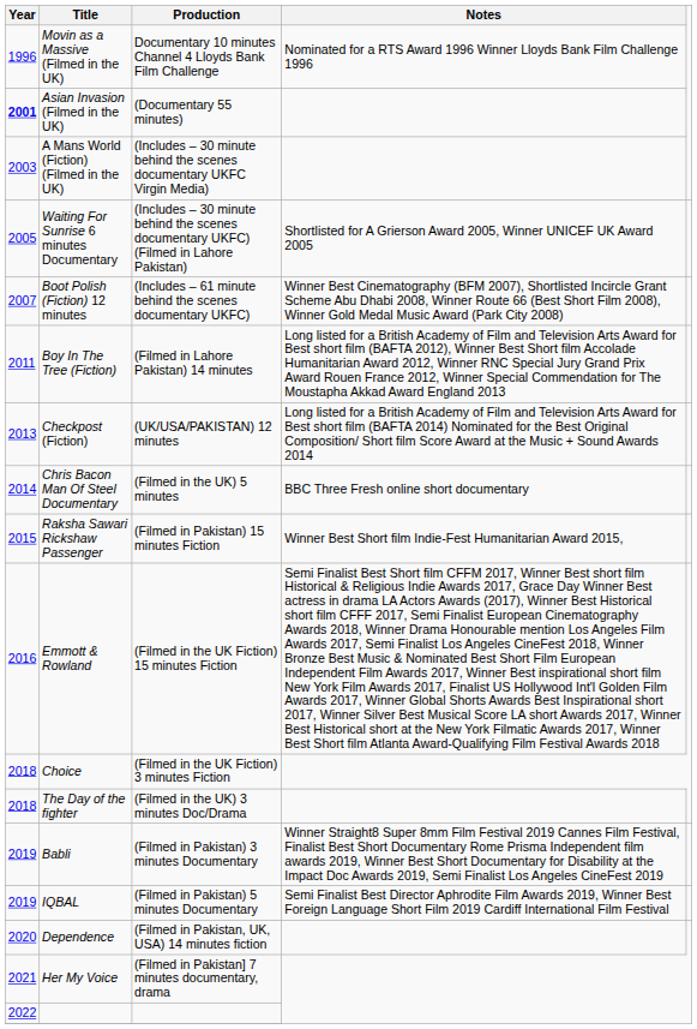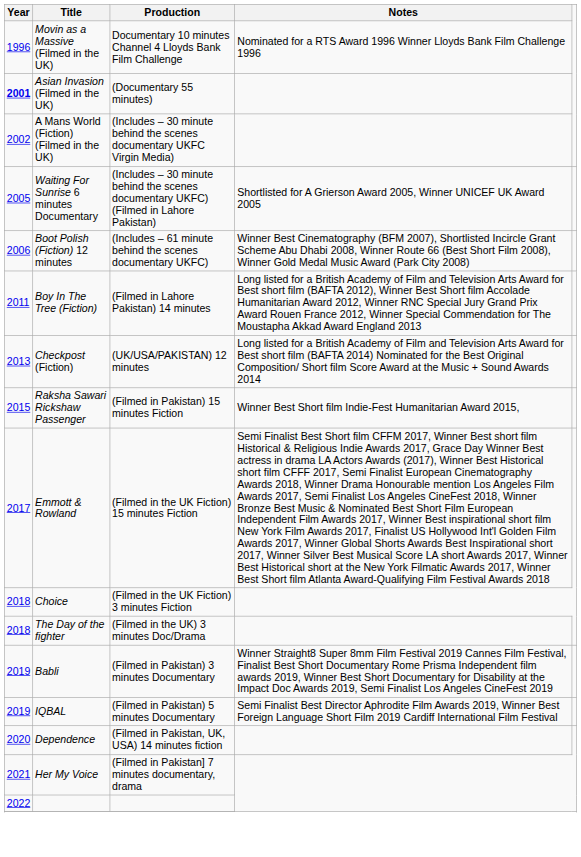 <table class="wikitable sortable">
 <tr>
 <th>Year</th>
 <th>Title</th>
 <th>Production</th>
 <th class="unsortable">Notes</th>
 </tr>
 <tr>
 <td><a href='#'>1996</a></td>
 <td><em>Movin as a Massive</em> (Filmed in the UK)</td>
 <td>Documentary 10 minutes Channel 4 Lloyds Bank Film Challenge</td>
 <td>Nominated for a RTS Award 1996 Winner Lloyds Bank Film Challenge 1996</td>
 </tr>
 <tr>
 <td><strong><a href='#'>2001</a></strong></td>
 <td><em>Asian Invasion</em> (Filmed in the UK)</td>
 <td>(Documentary 55 minutes)</td>
 <td></td>
 </tr>
 <tr>
-<td><a href='#'>2003</a></td>
+<td><a href='#'>2002</a></td>
 <td>A Mans World (Fiction)(Filmed in the UK)</td>
 <td>(Includes – 30 minute behind the scenes documentary UKFC Virgin Media)</td>
 <td></td>
 </tr>
 <tr>
 <td><a href='#'>2005</a></td>
 <td><em>Waiting For Sunrise</em> 6 minutes Documentary</td>
 <td>(Includes – 30 minute behind the scenes documentary UKFC)(Filmed in Lahore Pakistan)</td>
 <td>Shortlisted for A Grierson Award 2005, Winner UNICEF UK Award 2005</td>
 <td></td>
 </tr>
 <tr>
-<td><a href='#'>2007</a></td>
+<td><a href='#'>2006</a></td>
 <td><em>Boot Polish (Fiction)</em> 12 minutes</td>
 <td>(Includes – 61 minute behind the scenes documentary UKFC)</td>
 <td>Winner Best Cinematography (BFM 2007), Shortlisted Incircle Grant Scheme Abu Dhabi 2008, Winner Route 66 (Best Short Film 2008), Winner Gold Medal Music Award (Park City 2008)</td>
 <td></td>
 </tr>
 <tr>
 <td><a href='#'>2011</a></td>
 <td><em>Boy In The Tree (Fiction)</em></td>
 <td>(Filmed in Lahore Pakistan) 14 minutes</td>
 <td>Long listed for a British Academy of Film and Television Arts Award for Best short film (BAFTA 2012), Winner Best Short film Accolade Humanitarian Award 2012, Winner RNC Special Jury Grand Prix Award Rouen France 2012, Winner Special Commendation for The Moustapha Akkad Award England 2013</td>
 <td></td>
 </tr>
 <tr>
 <td><a href='#'>2013</a></td>
 <td><em>Checkpost </em> (Fiction)</td>
 <td>(UK/USA/PAKISTAN) 12 minutes</td>
 <td>Long listed for a British Academy of Film and Television Arts Award for Best short film (BAFTA 2014) Nominated for the Best Original Composition/ Short film Score Award at the Music + Sound Awards 2014</td>
 <td></td>
 </tr>
 <tr>
-<td><a href='#'>2014</a></td>
-<td><em>Chris Bacon Man Of Steel Documentary</em></td>
-<td>(Filmed in the UK) 5 minutes</td>
-<td>BBC Three Fresh online short documentary</td>
-<td></td>
-</tr>
-<tr>
 <td><a href='#'>2015</a></td>
 <td><em>Raksha Sawari Rickshaw Passenger</em></td>
 <td>(Filmed in Pakistan) 15 minutes Fiction</td>
 <td>Winner Best Short film Indie-Fest Humanitarian Award 2015,</td>
 <td></td>
 </tr>
 <tr>
-<td><a href='#'>2016</a></td>
+<td><a href='#'>2017</a></td>
 <td><em>Emmott & Rowland</em></td>
 <td>(Filmed in the UK Fiction) 15 minutes Fiction</td>
 <td>Semi Finalist Best Short film CFFM 2017, Winner Best short film Historical & Religious Indie Awards 2017, Grace Day Winner Best actress in drama LA Actors Awards (2017), Winner Best Historical short film CFFF 2017, Semi Finalist European Cinematography Awards 2018, Winner Drama Honourable mention Los Angeles Film Awards 2017, Semi Finalist Los Angeles CineFest 2018, Winner Bronze Best Music & Nominated Best Short Film European Independent Film Awards 2017, Winner Best inspirational short film New York Film Awards 2017, Finalist US Hollywood Int'l Golden Film Awards 2017, Winner Global Shorts Awards Best Inspirational short 2017, Winner Silver Best Musical Score LA short Awards 2017, Winner Best Historical short at the New York Filmatic Awards 2017, Winner Best Short film Atlanta Award-Qualifying Film Festival Awards 2018</td>
 </tr>
 <tr>
 <td><a href='#'>2018</a></td>
 <td><em>Choice</em></td>
 <td>(Filmed in the UK Fiction) 3 minutes Fiction</td>
 </tr>
 <tr>
 <td><a href='#'>2018</a></td>
 <td><em>The Day of the fighter</em></td>
 <td>(Filmed in the UK) 3 minutes Doc/Drama</td>
 <td></td>
 </tr>
 <tr>
 <td><a href='#'>2019</a></td>
 <td><em>Babli</em></td>
 <td>(Filmed in Pakistan) 3 minutes Documentary</td>
 <td>Winner Straight8 Super 8mm Film Festival 2019 Cannes Film Festival, Finalist Best Short Documentary Rome Prisma Independent film awards 2019, Winner Best Short Documentary for Disability at the Impact Doc Awards 2019, Semi Finalist Los Angeles CineFest 2019</td>
 <td></td>
 </tr>
 <tr>
 <td><a href='#'>2019</a></td>
 <td><em>IQBAL</em></td>
 <td>(Filmed in Pakistan) 5 minutes Documentary</td>
 <td>Semi Finalist Best Director Aphrodite Film Awards 2019, Winner Best Foreign Language Short Film 2019 Cardiff International Film Festival</td>
 <td></td>
 </tr>
 <tr>
 <td><a href='#'>2020</a></td>
 <td><em>Dependence</em></td>
 <td>(Filmed in Pakistan, UK, USA) 14 minutes fiction</td>
 <td></td>
 </tr>
 <tr>
 <td><a href='#'>2021</a></td>
 <td><em>Her My Voice</em></td>
 <td>(Filmed in Pakistan] 7 minutes documentary, drama</td>
 </tr>
 <tr>
 <td><a href='#'>2022</a></td>
 <td></td>
 <td></td>
 </tr>
 <tr>
 </tr>
 <tr>
 </tr>
 </table>
